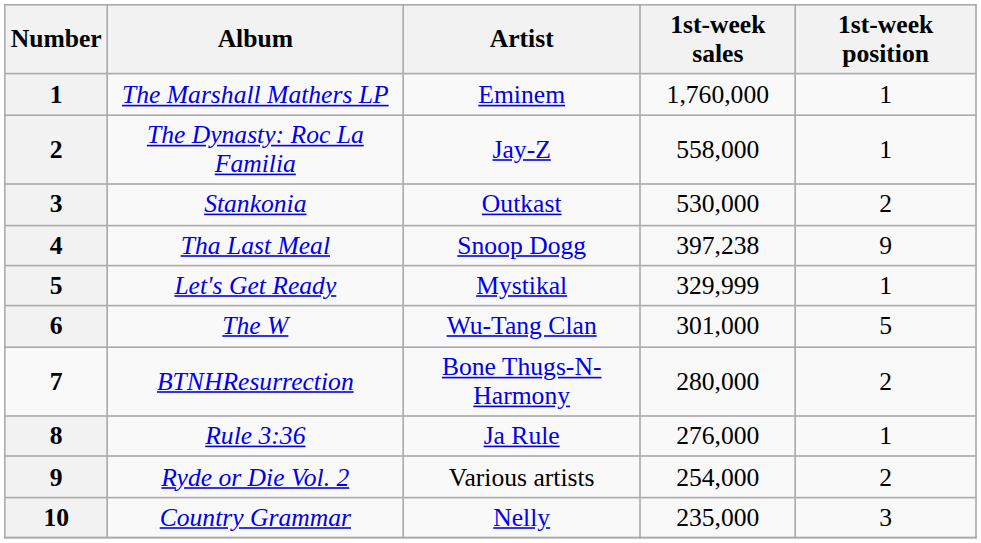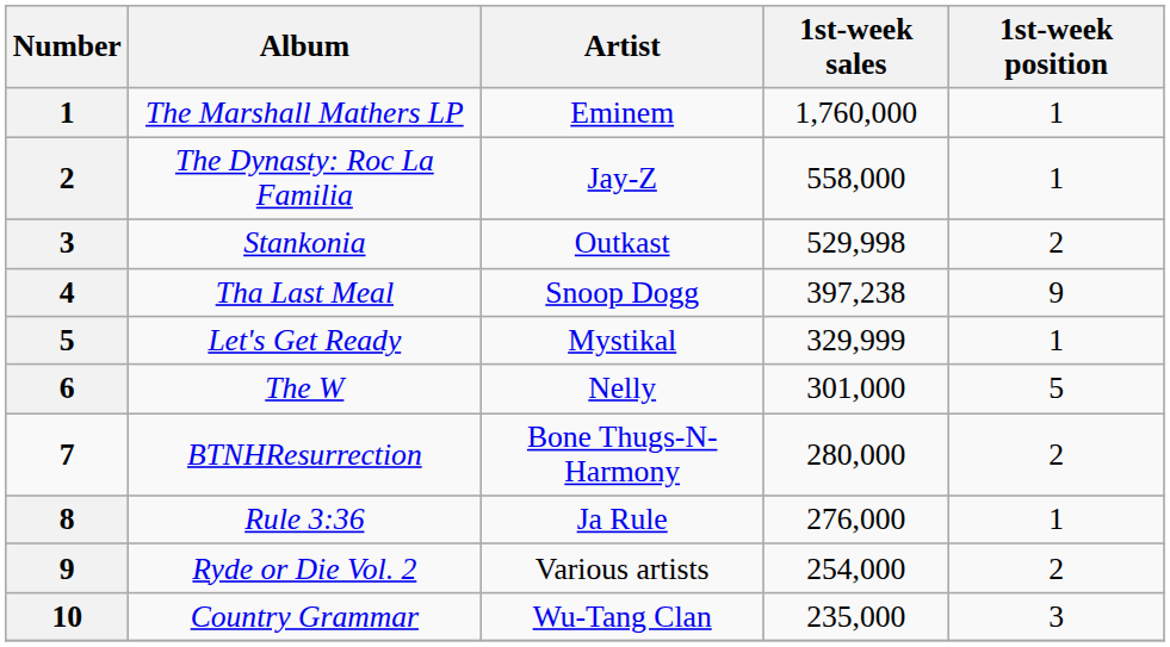 <table class="wikitable sortable" style="text-align:center;">
 <tr>
 <th scope="col">Number</th>
 <th scope="col">Album</th>
 <th scope="col">Artist</th>
 <th scope="col">1st-week sales</th>
 <th scope="col">1st-week position</th>
 </tr>
 <tr>
 <th scope="row">1</th>
 <td><em><a href='#'>The Marshall Mathers LP</a></em></td>
 <td><a href='#'>Eminem</a></td>
 <td>1,760,000</td>
 <td>1</td>
 </tr>
 <tr>
 <th scope="row">2</th>
 <td><em><a href='#'>The Dynasty: Roc La Familia</a></em></td>
 <td><a href='#'>Jay-Z</a></td>
 <td>558,000</td>
 <td>1</td>
 </tr>
 <tr>
 <th scope="row">3</th>
 <td><em><a href='#'>Stankonia</a></em></td>
 <td><a href='#'>Outkast</a></td>
-<td>530,000</td>
+<td>529,998</td>
 <td>2</td>
 </tr>
 <tr>
 <th scope="row">4</th>
 <td><em><a href='#'>Tha Last Meal</a></em></td>
 <td><a href='#'>Snoop Dogg</a></td>
 <td>397,238</td>
 <td>9</td>
 </tr>
 <tr>
 <th scope="row">5</th>
 <td><em><a href='#'>Let's Get Ready</a></em></td>
 <td><a href='#'>Mystikal</a></td>
 <td>329,999</td>
 <td>1</td>
 </tr>
 <tr>
 <th scope="row">6</th>
 <td><em><a href='#'>The W</a></em></td>
-<td><a href='#'>Wu-Tang Clan</a></td>
+<td><a href='#'>Nelly</a></td>
 <td>301,000</td>
 <td>5</td>
 </tr>
 <tr>
 <td><strong>7</strong></td>
 <td><em><a href='#'>BTNHResurrection</a></em></td>
 <td><a href='#'>Bone Thugs-N-Harmony</a></td>
 <td>280,000</td>
 <td>2</td>
 </tr>
 <tr>
 <th scope="row">8</th>
 <td><em><a href='#'>Rule 3:36</a></em></td>
 <td><a href='#'>Ja Rule</a></td>
 <td>276,000</td>
 <td>1</td>
 </tr>
 <tr>
 <th scope="row">9</th>
 <td><em><a href='#'>Ryde or Die Vol. 2</a></em></td>
 <td>Various artists</td>
 <td>254,000</td>
 <td>2</td>
 </tr>
 <tr>
 <th scope="row">10</th>
 <td><em><a href='#'>Country Grammar</a></em></td>
-<td><a href='#'>Nelly</a></td>
+<td><a href='#'>Wu-Tang Clan</a></td>
 <td>235,000</td>
 <td>3</td>
 </tr>
 <tr>
 </tr>
 </table>
